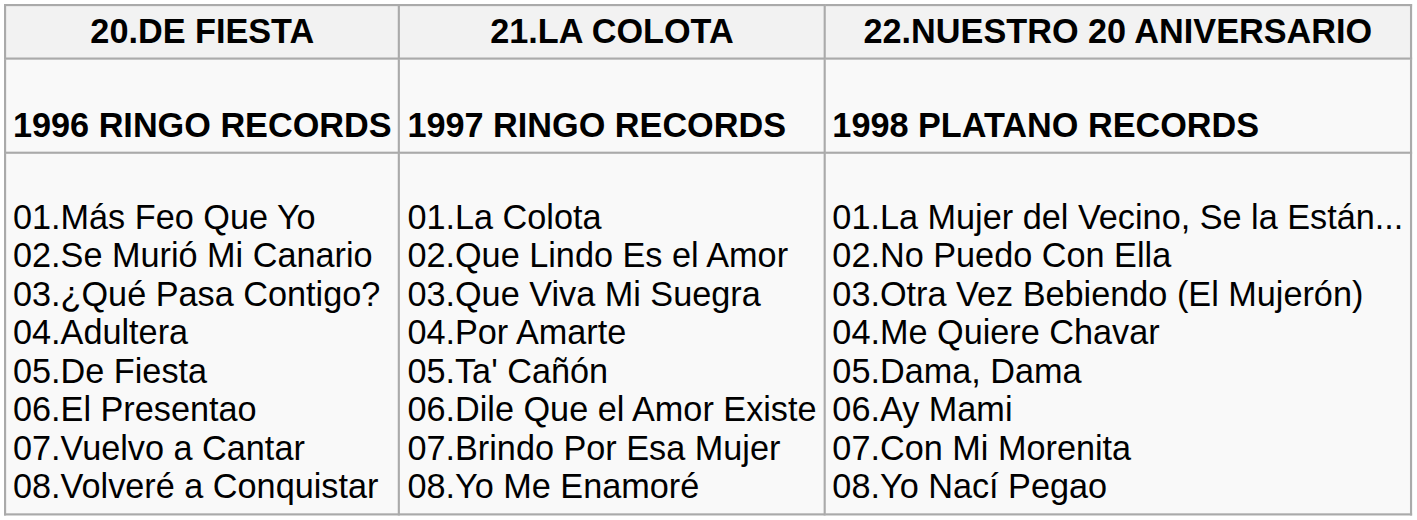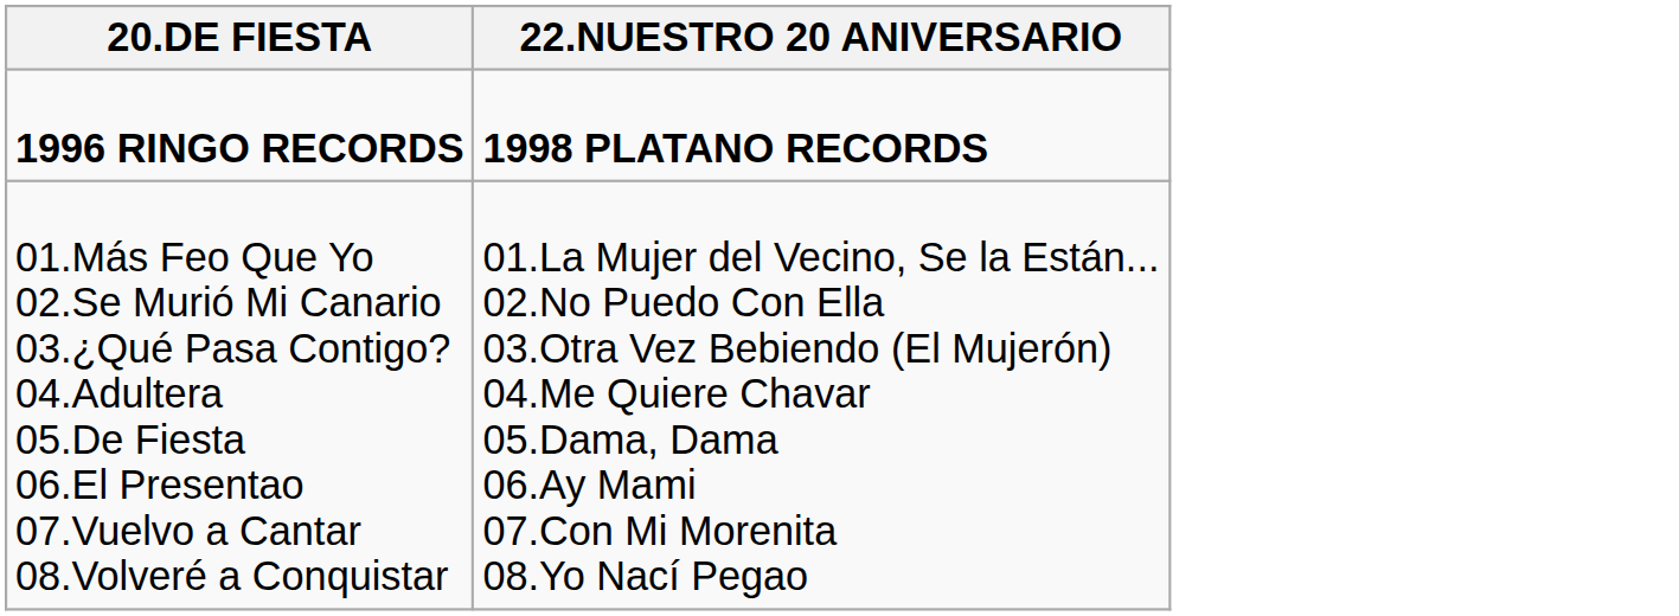 <table class="wikitable">
 <tr>
 <th>20.DE FIESTA</th>
-<th>21.LA COLOTA</th>
 <th>22.NUESTRO 20 ANIVERSARIO</th>
 </tr>
 <tr>
 <td><br><strong>1996 RINGO RECORDS</strong></td>
-<td><br><strong>1997 RINGO RECORDS</strong></td>
 <td><br><strong>1998 PLATANO RECORDS</strong></td>
 </tr>
 <tr>
 <td><br>01.Más Feo Que Yo<br>02.Se Murió Mi Canario<br>03.¿Qué Pasa Contigo?<br>04.Adultera<br>05.De Fiesta<br>06.El Presentao<br>07.Vuelvo a Cantar<br>08.Volveré a Conquistar</td>
-<td><br>01.La Colota<br>02.Que Lindo Es el Amor<br>03.Que Viva Mi Suegra<br>04.Por Amarte<br>05.Ta' Cañón<br>06.Dile Que el Amor Existe<br>07.Brindo Por Esa Mujer<br>08.Yo Me Enamoré</td>
 <td><br>01.La Mujer del Vecino, Se la Están...<br>02.No Puedo Con Ella<br>03.Otra Vez Bebiendo (El Mujerón)<br>04.Me Quiere Chavar<br>05.Dama, Dama<br>06.Ay Mami<br>07.Con Mi Morenita<br>08.Yo Nací Pegao</td>
 </tr>
 </table>
